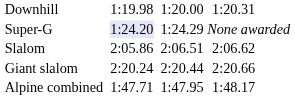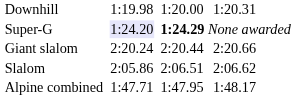 <table>
 <tr>
 <td>Downhill<br></td>
 <td></td>
 <td>1:19.98</td>
 <td></td>
 <td>1:20.00</td>
 <td></td>
 <td>1:20.31</td>
 </tr>
 <tr>
 <td>Super-G<br></td>
 <td></td>
 <td style="background: lavender;">1:24.20</td>
 <td><br></td>
-<td>1:24.29</td>
+<td><strong>1:24.29</strong></td>
 <td colspan=2 align=center><em>None awarded</em></td>
+</tr>
+<tr>
+<td>Giant slalom<br></td>
+<td></td>
+<td>2:20.24</td>
+<td></td>
+<td>2:20.44</td>
+<td></td>
+<td>2:20.66</td>
 </tr>
 <tr>
 <td>Slalom<br></td>
 <td></td>
 <td>2:05.86</td>
 <td></td>
 <td>2:06.51</td>
 <td></td>
 <td>2:06.62</td>
 </tr>
 <tr>
-<td>Giant slalom<br></td>
-<td></td>
-<td>2:20.24</td>
-<td></td>
-<td>2:20.44</td>
-<td></td>
-<td>2:20.66</td>
-</tr>
-<tr>
 <td>Alpine combined<br></td>
 <td></td>
 <td>1:47.71</td>
 <td></td>
 <td>1:47.95</td>
 <td></td>
 <td>1:48.17</td>
 </tr>
 </table>
